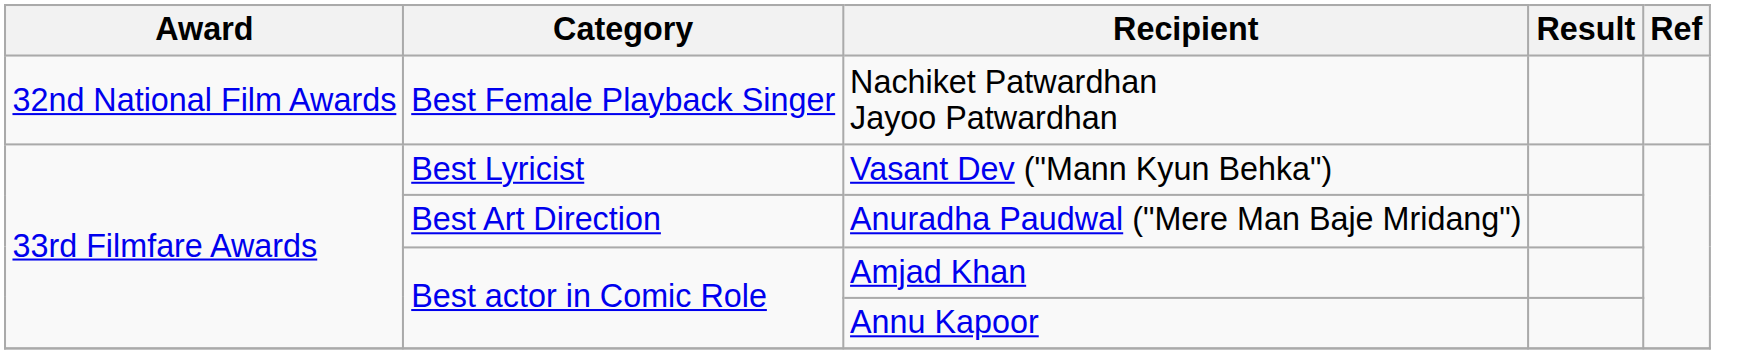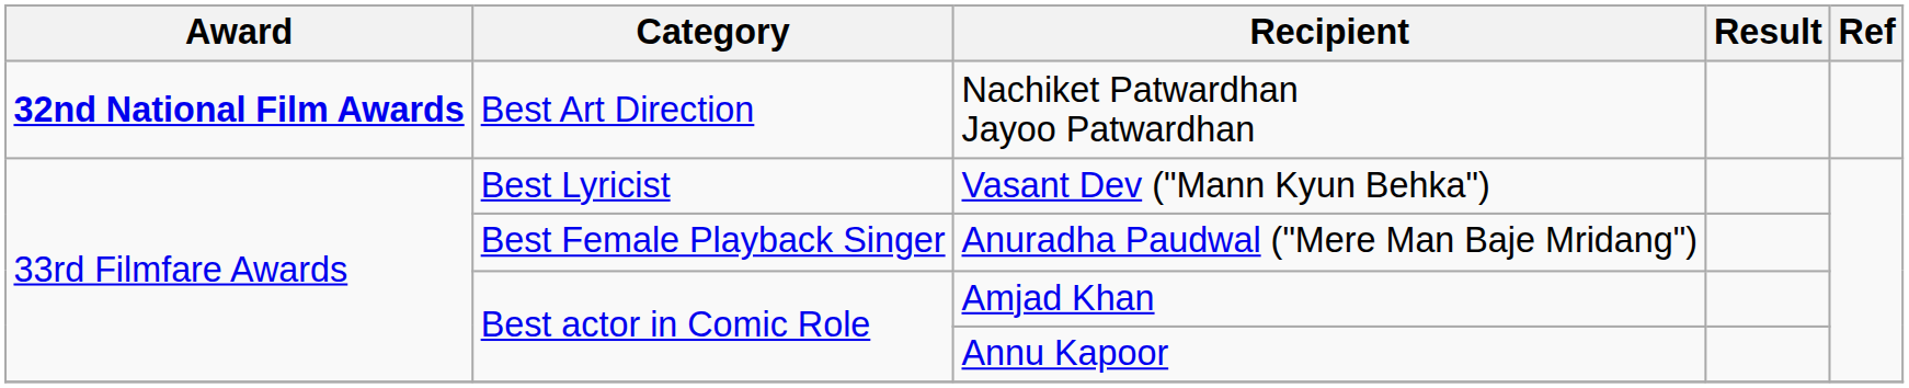 <table class="wikitable sortable">
 <tr>
 <th>Award</th>
 <th>Category</th>
 <th>Recipient</th>
 <th>Result</th>
 <th>Ref</th>
 </tr>
 <tr>
-<td><a href='#'>32nd National Film Awards</a></td>
-<td><a href='#'>Best Female Playback Singer</a></td>
+<td><strong><a href='#'>32nd National Film Awards</a></strong></td>
+<td><a href='#'>Best Art Direction</a></td>
 <td>Nachiket Patwardhan<br>Jayoo Patwardhan</td>
 <td></td>
 <td></td>
 </tr>
 <tr>
 <td rowspan=4><a href='#'>33rd Filmfare Awards</a></td>
 <td><a href='#'>Best Lyricist</a></td>
 <td><a href='#'>Vasant Dev</a> ("Mann Kyun Behka")</td>
 <td></td>
 <td rowspan=4><br></td>
 </tr>
 <tr>
-<td><a href='#'>Best Art Direction</a></td>
+<td><a href='#'>Best Female Playback Singer</a></td>
 <td><a href='#'>Anuradha Paudwal</a> ("Mere Man Baje Mridang")</td>
 <td></td>
 </tr>
 <tr>
 <td rowspan=2><a href='#'>Best actor in Comic Role</a></td>
 <td><a href='#'>Amjad Khan</a></td>
 <td></td>
 </tr>
 <tr>
 <td><a href='#'>Annu Kapoor</a></td>
 <td></td>
 </tr>
 <tr>
 </tr>
 </table>
